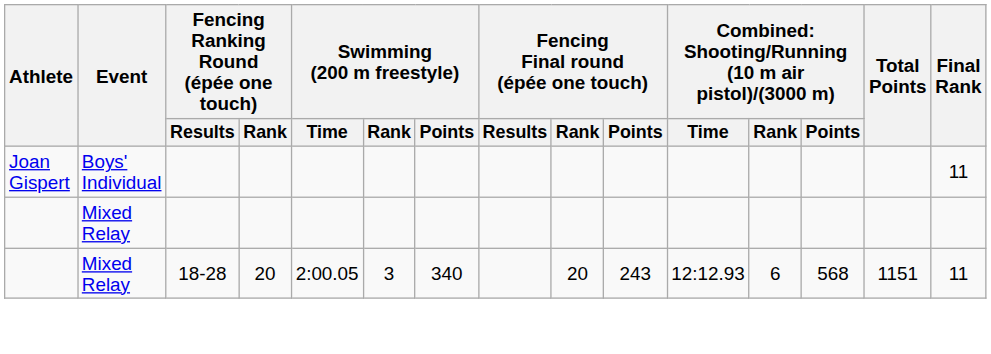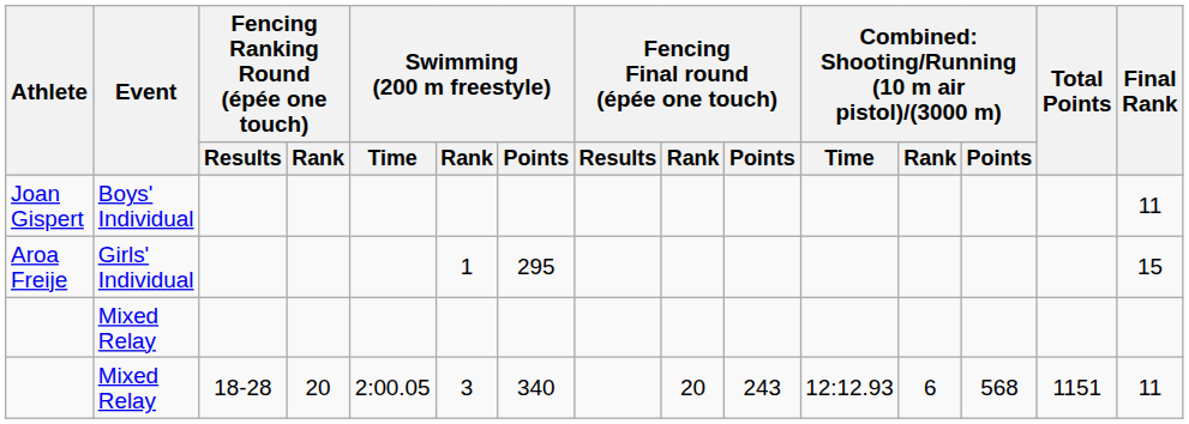 <table class="wikitable" style="font-size:90%;">
 <tr>
 <th rowspan=2>Athlete</th>
 <th rowspan=2>Event</th>
 <th colspan=2>Fencing<br>Ranking Round<br><span>(épée one touch)</span></th>
 <th colspan=3>Swimming<br><span>(200 m freestyle)</span></th>
 <th colspan=3>Fencing<br>Final round<br><span>(épée one touch)</span></th>
 <th colspan=3>Combined: Shooting/Running<br><span>(10 m air pistol)/(3000 m)</span></th>
 <th rowspan=2>Total<br>Points</th>
 <th rowspan=2>Final<br>Rank</th>
 </tr>
 <tr style="font-size:95%">
 <th>Results</th>
 <th>Rank</th>
 <th>Time</th>
 <th>Rank</th>
 <th>Points</th>
 <th>Results</th>
 <th>Rank</th>
 <th>Points</th>
 <th>Time</th>
 <th>Rank</th>
 <th>Points</th>
 </tr>
 <tr align=center>
 <td align=left><a href='#'>Joan Gispert</a></td>
 <td align=left><a href='#'>Boys' Individual</a></td>
 <td></td>
 <td></td>
 <td></td>
 <td></td>
 <td></td>
 <td></td>
 <td></td>
 <td></td>
 <td></td>
 <td></td>
 <td></td>
 <td></td>
 <td>11</td>
 </tr>
 <tr align=center>
+<td align=left><a href='#'>Aroa Freije</a></td>
+<td align=left><a href='#'>Girls' Individual</a></td>
+<td></td>
+<td></td>
+<td></td>
+<td>1</td>
+<td>295</td>
+<td></td>
+<td></td>
+<td></td>
+<td></td>
+<td></td>
+<td></td>
+<td></td>
+<td>15</td>
+</tr>
+<tr align=center>
 <td align=left><br></td>
 <td align=left><a href='#'>Mixed Relay</a></td>
 <td></td>
 <td></td>
 <td></td>
 <td></td>
 <td></td>
 <td></td>
 <td></td>
 <td></td>
 <td></td>
 <td></td>
 <td></td>
 <td></td>
 <td></td>
 </tr>
 <tr align=center>
 <td align=left> <br></td>
 <td align=left><a href='#'>Mixed Relay</a></td>
 <td>18-28</td>
 <td>20</td>
 <td>2:00.05</td>
 <td>3</td>
 <td>340</td>
 <td></td>
 <td>20</td>
 <td>243</td>
 <td>12:12.93</td>
 <td>6</td>
 <td>568</td>
 <td>1151</td>
 <td>11</td>
 </tr>
 </table>
